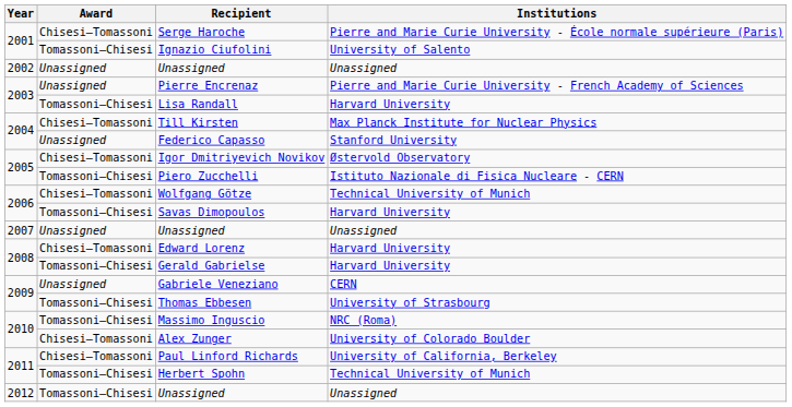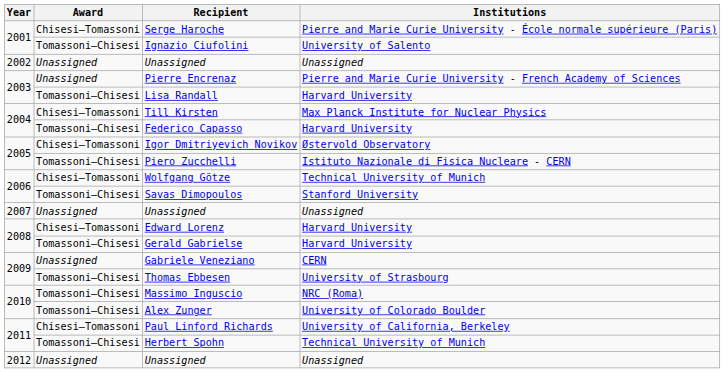 <table class="wikitable sortable">
 <tr>
 <th>Year</th>
 <th>Award</th>
 <th>Recipient</th>
 <th>Institutions</th>
 </tr>
 <tr>
 <td rowspan="2">2001</td>
 <td>Chisesi–Tomassoni</td>
 <td><a href='#'>Serge Haroche</a></td>
 <td><a href='#'>Pierre and Marie Curie University</a> - <a href='#'>École normale supérieure (Paris)</a></td>
 </tr>
 <tr>
 <td>Tomassoni–Chisesi</td>
 <td><a href='#'>Ignazio Ciufolini</a></td>
 <td><a href='#'>University of Salento</a></td>
 </tr>
 <tr>
 <td>2002</td>
 <td><em>Unassigned</em></td>
 <td><em>Unassigned</em></td>
 <td><em>Unassigned</em></td>
 </tr>
 <tr>
 <td rowspan="2">2003</td>
 <td><em>Unassigned</em></td>
 <td><a href='#'>Pierre Encrenaz</a></td>
 <td><a href='#'>Pierre and Marie Curie University</a> - <a href='#'>French Academy of Sciences</a></td>
 </tr>
 <tr>
 <td>Tomassoni–Chisesi</td>
 <td><a href='#'>Lisa Randall</a></td>
 <td><a href='#'>Harvard University</a></td>
 </tr>
 <tr>
 <td rowspan="2">2004</td>
 <td>Chisesi–Tomassoni</td>
 <td><a href='#'>Till Kirsten</a></td>
 <td><a href='#'>Max Planck Institute for Nuclear Physics</a></td>
 </tr>
 <tr>
-<td><em>Unassigned</em></td>
+<td>Tomassoni–Chisesi</td>
 <td><a href='#'>Federico Capasso</a></td>
-<td><a href='#'>Stanford University</a></td>
+<td><a href='#'>Harvard University</a></td>
 </tr>
 <tr>
 <td rowspan="2">2005</td>
 <td>Chisesi–Tomassoni</td>
 <td><a href='#'>Igor Dmitriyevich Novikov</a></td>
 <td><a href='#'>Østervold Observatory</a></td>
 </tr>
 <tr>
 <td>Tomassoni–Chisesi</td>
 <td><a href='#'>Piero Zucchelli</a></td>
 <td><a href='#'>Istituto Nazionale di Fisica Nucleare</a> - <a href='#'>CERN</a></td>
 </tr>
 <tr>
 <td rowspan="2">2006</td>
 <td>Chisesi–Tomassoni</td>
 <td><a href='#'>Wolfgang Götze</a></td>
 <td><a href='#'>Technical University of Munich</a></td>
 </tr>
 <tr>
 <td>Tomassoni–Chisesi</td>
 <td><a href='#'>Savas Dimopoulos</a></td>
-<td><a href='#'>Harvard University</a></td>
+<td><a href='#'>Stanford University</a></td>
 </tr>
 <tr>
 <td>2007</td>
 <td><em>Unassigned</em></td>
 <td><em>Unassigned</em></td>
 <td><em>Unassigned</em></td>
 </tr>
 <tr>
 <td rowspan="2">2008</td>
 <td>Chisesi–Tomassoni</td>
 <td><a href='#'>Edward Lorenz</a></td>
 <td><a href='#'>Harvard University</a></td>
 </tr>
 <tr>
 <td>Tomassoni–Chisesi</td>
 <td><a href='#'>Gerald Gabrielse</a></td>
 <td><a href='#'>Harvard University</a></td>
 </tr>
 <tr>
 <td rowspan="2">2009</td>
 <td><em>Unassigned</em></td>
 <td><a href='#'>Gabriele Veneziano</a></td>
 <td><a href='#'>CERN</a></td>
 </tr>
 <tr>
 <td>Tomassoni–Chisesi</td>
 <td><a href='#'>Thomas Ebbesen</a></td>
 <td><a href='#'>University of Strasbourg</a></td>
 </tr>
 <tr>
 <td rowspan="2">2010</td>
 <td>Tomassoni–Chisesi</td>
 <td><a href='#'>Massimo Inguscio</a></td>
 <td><a href='#'>NRC (Roma)</a></td>
 </tr>
 <tr>
-<td>Chisesi–Tomassoni</td>
+<td>Tomassoni–Chisesi</td>
 <td><a href='#'>Alex Zunger</a></td>
 <td><a href='#'>University of Colorado Boulder</a></td>
 </tr>
 <tr>
 <td rowspan="2">2011</td>
 <td>Chisesi–Tomassoni</td>
 <td><a href='#'>Paul Linford Richards</a></td>
 <td><a href='#'>University of California, Berkeley</a></td>
 </tr>
 <tr>
 <td>Tomassoni–Chisesi</td>
 <td><a href='#'>Herbert Spohn</a></td>
 <td><a href='#'>Technical University of Munich</a></td>
 </tr>
 <tr>
 <td>2012</td>
-<td>Tomassoni–Chisesi</td>
+<td><em>Unassigned</em></td>
 <td><em>Unassigned</em></td>
 <td><em>Unassigned</em></td>
 </tr>
 </table>
